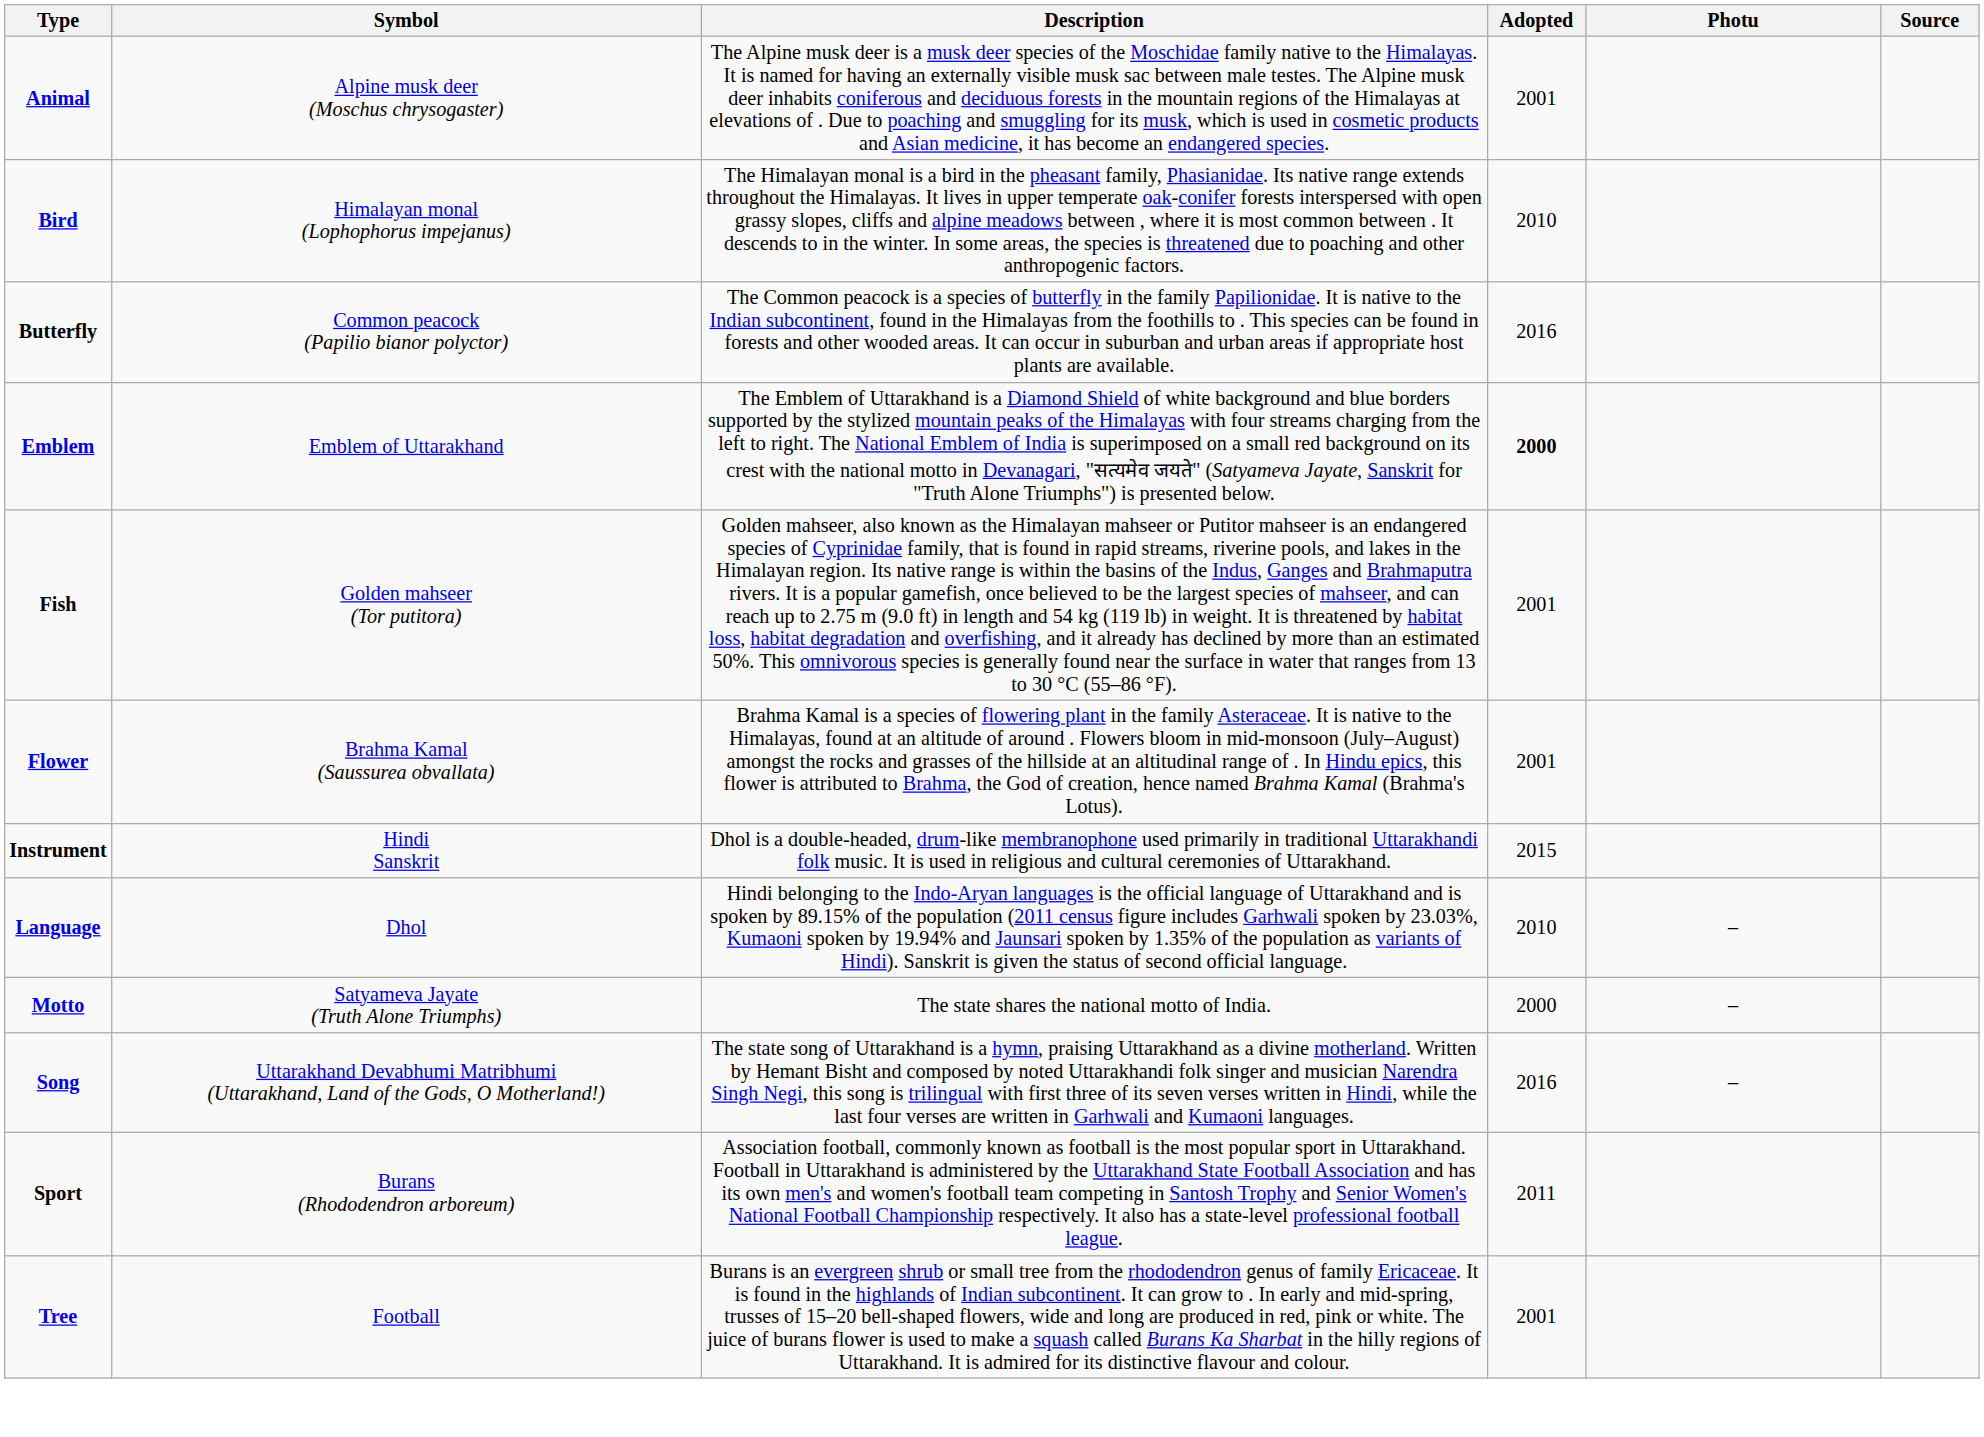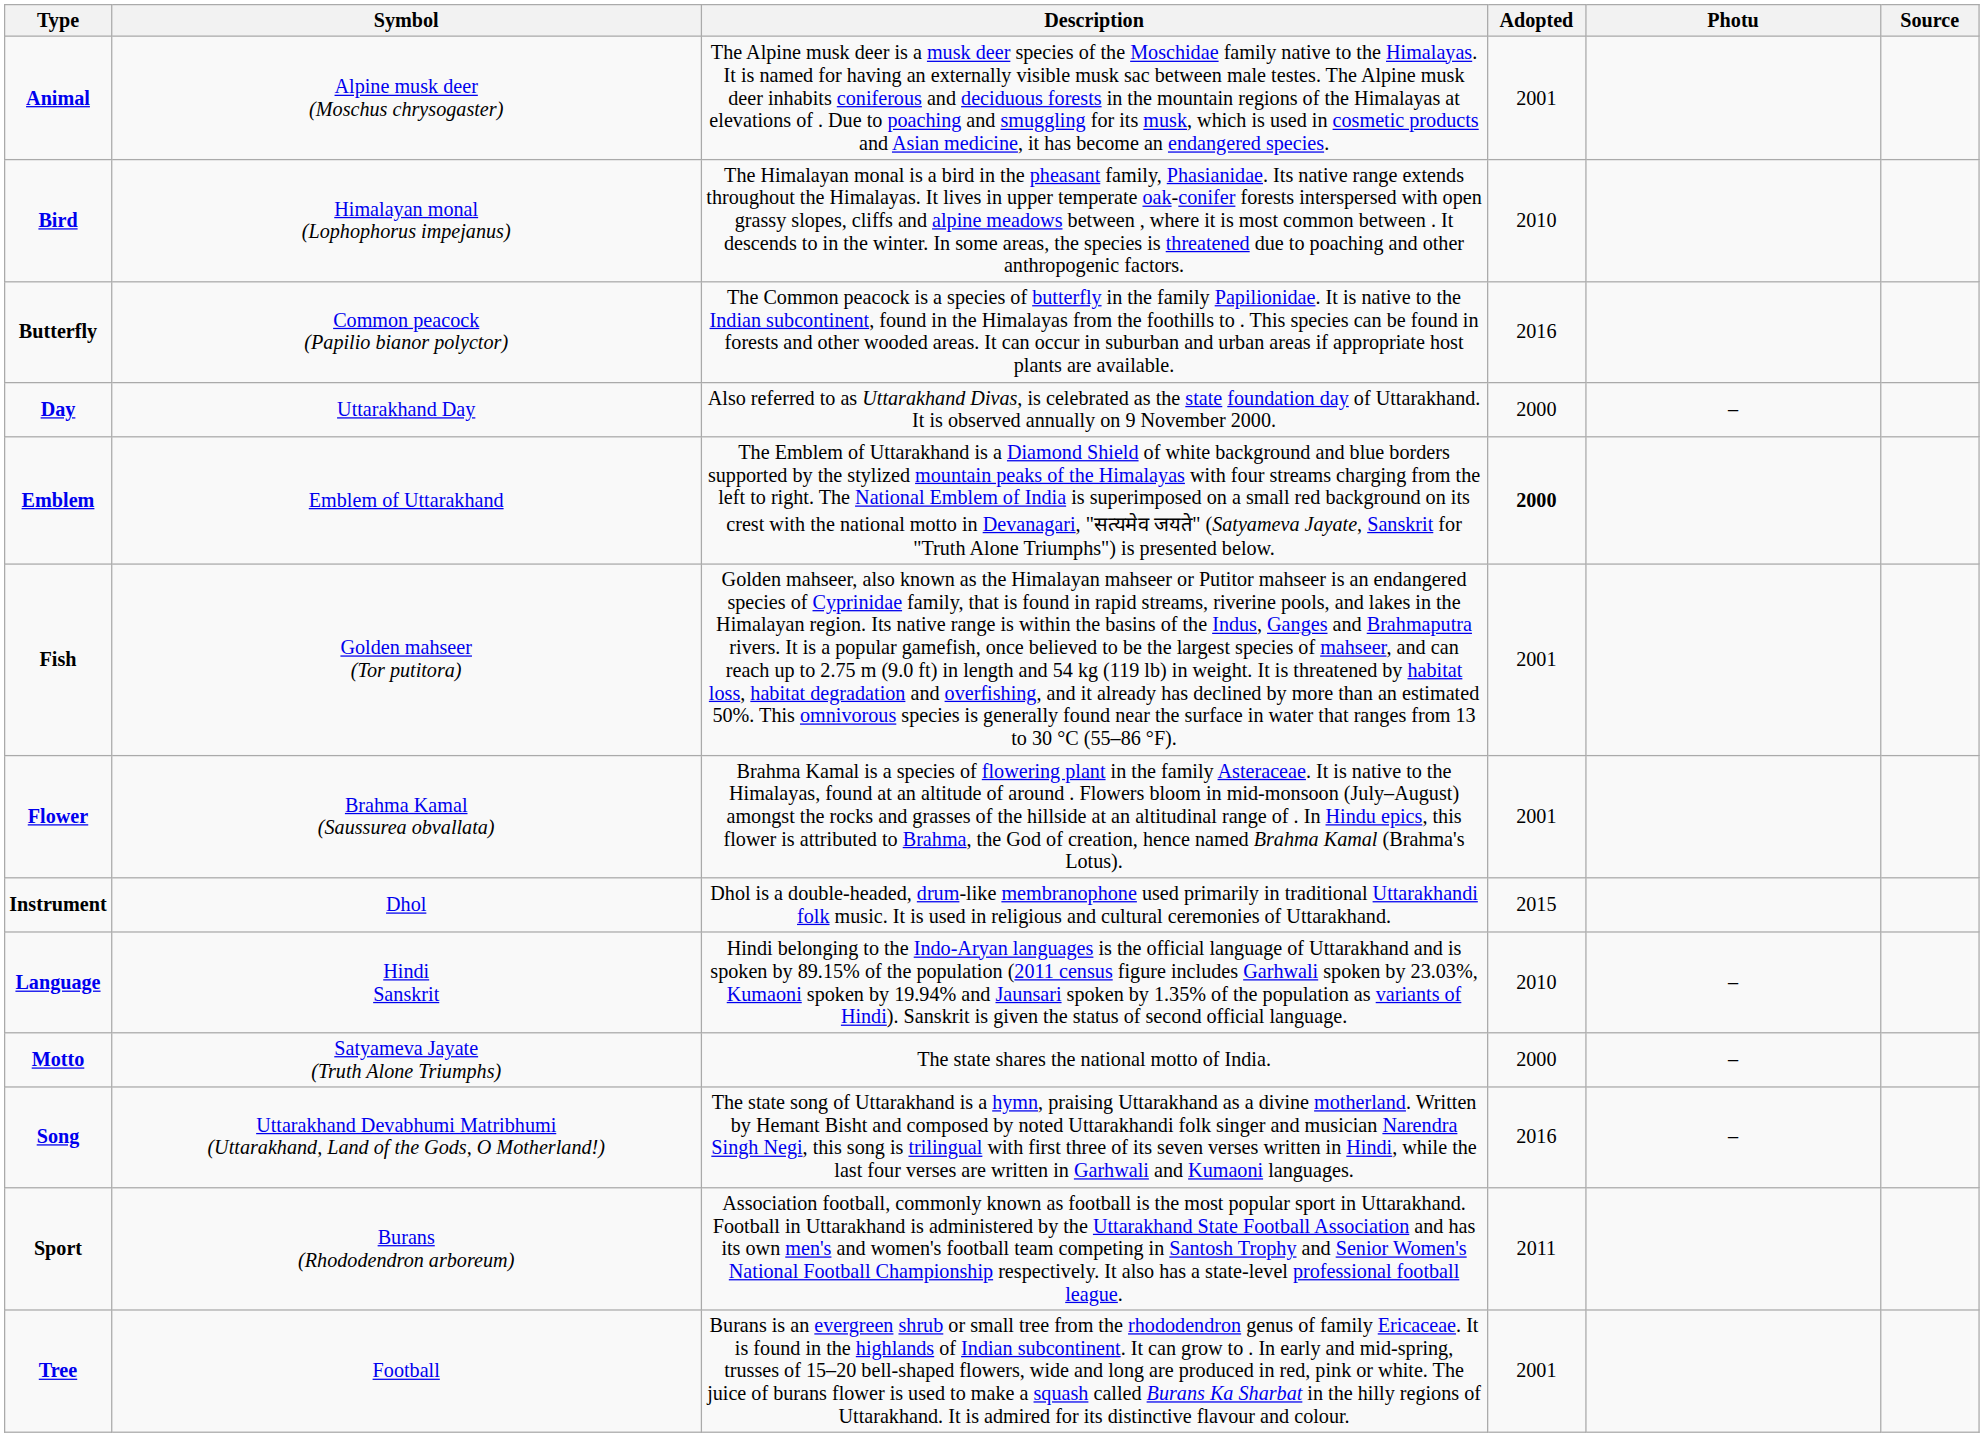 <table class="wikitable sortable" style="text-align:center;">
 <tr>
 <th width=5%>Type</th>
 <th width=30%>Symbol</th>
 <th width=40% class=unsortable>Description</th>
 <th width=5%>Adopted</th>
 <th width=15% class=unsortable>Photu</th>
 <th width=5%  class=unsortable>Source</th>
 </tr>
 <tr>
 <td><strong><a href='#'>Animal</a></strong></td>
 <td><a href='#'>Alpine musk deer</a><br><em>(Moschus chrysogaster)</em></td>
 <td>The Alpine musk deer is a <a href='#'>musk deer</a> species of the <a href='#'>Moschidae</a> family native to  the <a href='#'>Himalayas</a>. It is named for having an externally visible musk sac between male testes. The Alpine musk deer inhabits <a href='#'>coniferous</a> and <a href='#'>deciduous forests</a> in the mountain regions of the Himalayas at elevations of . Due to <a href='#'>poaching</a> and <a href='#'>smuggling</a> for its <a href='#'>musk</a>, which is used in <a href='#'>cosmetic products</a> and <a href='#'>Asian medicine</a>, it has become an <a href='#'>endangered species</a>.</td>
 <td>2001</td>
 <td></td>
 <td></td>
 </tr>
 <tr>
 <td><strong><a href='#'>Bird</a></strong></td>
 <td><a href='#'>Himalayan monal</a><br><em>(Lophophorus impejanus)</em></td>
 <td>The Himalayan monal is a bird in the <a href='#'>pheasant</a> family, <a href='#'>Phasianidae</a>. Its native range extends throughout the Himalayas. It lives in upper temperate <a href='#'>oak</a>-<a href='#'>conifer</a> forests interspersed with open grassy slopes, cliffs and <a href='#'>alpine meadows</a> between , where it is most common between . It descends to  in the winter. In some areas, the species is <a href='#'>threatened</a> due to poaching and other anthropogenic factors.</td>
 <td>2010</td>
 <td></td>
 <td></td>
 </tr>
 <tr>
 <td><strong>Butterfly</strong></td>
 <td><a href='#'>Common peacock</a><br><em>(Papilio bianor polyctor)</em></td>
 <td>The Common peacock is a species of <a href='#'>butterfly</a> in the family <a href='#'>Papilionidae</a>. It is native to the <a href='#'>Indian subcontinent</a>, found in the Himalayas from the foothills to . This species can be found in forests and other wooded areas. It can occur in suburban and urban areas if appropriate host plants are available.</td>
 <td>2016</td>
 <td></td>
 <td></td>
 </tr>
 <tr>
+<td><strong><a href='#'>Day</a></strong></td>
+<td><a href='#'>Uttarakhand Day</a></td>
+<td>Also referred to as <em>Uttarakhand Divas</em>, is celebrated as the <a href='#'>state</a> <a href='#'>foundation day</a> of Uttarakhand. It is observed annually on 9 November 2000.</td>
+<td>2000</td>
+<td>–</td>
+<td></td>
+</tr>
+<tr>
 <td><strong><a href='#'>Emblem</a></strong></td>
 <td><a href='#'>Emblem of Uttarakhand</a></td>
 <td>The Emblem of Uttarakhand is a <a href='#'>Diamond Shield</a> of white background and blue borders supported by the stylized <a href='#'>mountain peaks of the Himalayas</a> with four streams charging from the left to right. The <a href='#'>National Emblem of India</a> is superimposed on a small red background on its crest with the national motto in <a href='#'>Devanagari</a>, "सत्यमेव जयते" (<em>Satyameva Jayate</em>, <a href='#'>Sanskrit</a> for "Truth Alone Triumphs") is presented below.</td>
 <td><strong>2000</strong></td>
 <td></td>
 <td></td>
 </tr>
 <tr>
 <td><strong>Fish</strong></td>
 <td><a href='#'>Golden mahseer</a><br><em>(Tor putitora)</em></td>
 <td>Golden mahseer, also known as the Himalayan mahseer or Putitor mahseer is an endangered species of <a href='#'>Cyprinidae</a> family, that is found in rapid streams, riverine pools, and lakes in the Himalayan region. Its native range is within the basins of the <a href='#'>Indus</a>, <a href='#'>Ganges</a> and <a href='#'>Brahmaputra</a> rivers. It is a popular gamefish, once believed to be the largest species of <a href='#'>mahseer</a>, and can reach up to 2.75 m (9.0 ft) in length and 54 kg (119 lb) in weight. It is threatened by <a href='#'>habitat loss</a>, <a href='#'>habitat degradation</a> and <a href='#'>overfishing</a>, and it already has declined by more than an estimated 50%. This <a href='#'>omnivorous</a> species is generally found near the surface in water that ranges from 13 to 30 °C (55–86 °F).</td>
 <td>2001</td>
 <td></td>
 <td></td>
 </tr>
 <tr>
 <td><strong><a href='#'>Flower</a></strong></td>
 <td><a href='#'>Brahma Kamal</a><br><em>(Saussurea obvallata)</em></td>
 <td>Brahma Kamal is a species of <a href='#'>flowering plant</a> in the family <a href='#'>Asteraceae</a>. It is native to the Himalayas, found at an altitude of around . Flowers bloom in mid-monsoon (July–August) amongst the rocks and grasses of the hillside at an altitudinal range of . In <a href='#'>Hindu epics</a>, this flower is attributed to <a href='#'>Brahma</a>, the God of creation, hence named <em>Brahma Kamal</em> (Brahma's Lotus).</td>
 <td>2001</td>
 <td></td>
 <td></td>
 </tr>
 <tr>
 <td><strong>Instrument</strong></td>
-<td><a href='#'>Hindi</a><br><a href='#'>Sanskrit</a></td>
+<td><a href='#'>Dhol</a></td>
 <td>Dhol is a double-headed, <a href='#'>drum</a>-like <a href='#'>membranophone</a> used primarily in traditional <a href='#'>Uttarakhandi</a> <a href='#'>folk</a> music. It is used in religious and cultural ceremonies of Uttarakhand.</td>
 <td>2015</td>
 <td></td>
 <td></td>
 </tr>
 <tr>
 <td><strong><a href='#'>Language</a></strong></td>
-<td><a href='#'>Dhol</a></td>
+<td><a href='#'>Hindi</a><br><a href='#'>Sanskrit</a></td>
 <td>Hindi belonging to the <a href='#'>Indo-Aryan languages</a> is the official language of Uttarakhand and is spoken by 89.15% of the population (<a href='#'>2011 census</a> figure includes <a href='#'>Garhwali</a> spoken by 23.03%, <a href='#'>Kumaoni</a> spoken by 19.94% and <a href='#'>Jaunsari</a> spoken by 1.35% of the population as <a href='#'>variants of Hindi</a>). Sanskrit is given the status of second official language.</td>
 <td>2010</td>
 <td>–</td>
 <td></td>
 </tr>
 <tr>
 <td><strong><a href='#'>Motto</a></strong></td>
 <td><a href='#'>Satyameva Jayate</a><br><em>(Truth Alone Triumphs)</em></td>
 <td>The state shares the national motto of India.</td>
 <td>2000</td>
 <td>–</td>
 <td></td>
 </tr>
 <tr>
 <td><strong><a href='#'>Song</a></strong></td>
 <td><a href='#'>Uttarakhand Devabhumi Matribhumi</a><br><em>(Uttarakhand, Land of the Gods, O Motherland!)</em></td>
 <td>The state song of Uttarakhand is a <a href='#'>hymn</a>, praising Uttarakhand as a divine <a href='#'>motherland</a>. Written by Hemant Bisht and composed by noted Uttarakhandi folk singer and musician <a href='#'>Narendra Singh Negi</a>, this song is <a href='#'>trilingual</a> with first three of its seven verses written in <a href='#'>Hindi</a>, while the last four verses are written in <a href='#'>Garhwali</a> and <a href='#'>Kumaoni</a> languages.</td>
 <td>2016</td>
 <td>–</td>
 <td></td>
 </tr>
 <tr>
 <td><strong>Sport</strong></td>
 <td><a href='#'>Burans</a><br><em>(Rhododendron arboreum)</em></td>
 <td>Association football, commonly known as football is the most popular sport in Uttarakhand. Football in Uttarakhand is administered by the <a href='#'>Uttarakhand State Football Association</a> and has its own <a href='#'>men's</a> and women's football team competing in <a href='#'>Santosh Trophy</a> and <a href='#'>Senior Women's National Football Championship</a> respectively. It also has a state-level <a href='#'>professional football league</a>.</td>
 <td>2011</td>
 <td></td>
 <td></td>
 </tr>
 <tr>
 <td><strong><a href='#'>Tree</a></strong></td>
 <td><a href='#'>Football</a></td>
 <td>Burans is an <a href='#'>evergreen</a> <a href='#'>shrub</a> or small tree from the <a href='#'>rhododendron</a> genus of family <a href='#'>Ericaceae</a>. It is found in the <a href='#'>highlands</a> of <a href='#'>Indian subcontinent</a>. It can grow to . In early and mid-spring, trusses of 15–20 bell-shaped flowers,  wide and  long are produced in red, pink or white. The juice of burans flower is used to make a <a href='#'>squash</a> called <em><a href='#'>Burans Ka Sharbat</a></em> in the hilly regions of Uttarakhand. It is admired for its distinctive flavour and colour.</td>
 <td>2001</td>
 <td></td>
 <td></td>
 </tr>
 </table>
